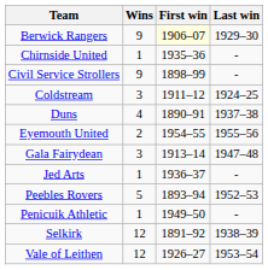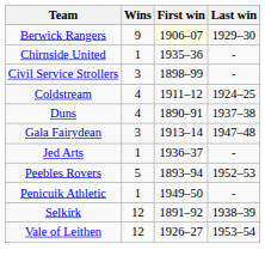 <table class="wikitable sortable" style="font-size:100%; text-align:center">
 <tr>
 <th>Team</th>
 <th>Wins</th>
 <th>First win</th>
 <th>Last win</th>
 </tr>
 <tr>
 <td><a href='#'>Berwick Rangers</a></td>
 <td>9</td>
 <td style="background: lightyellow;">1906–07</td>
 <td>1929–30</td>
 </tr>
 <tr>
 <td><a href='#'>Chirnside United</a></td>
 <td>1</td>
 <td>1935–36</td>
 <td>-</td>
 </tr>
 <tr>
 <td><a href='#'>Civil Service Strollers</a></td>
-<td>9</td>
+<td>3</td>
 <td>1898–99</td>
 <td>-</td>
 </tr>
 <tr>
 <td><a href='#'>Coldstream</a></td>
-<td>3</td>
+<td>4</td>
 <td>1911–12</td>
 <td>1924–25</td>
 </tr>
 <tr>
 <td><a href='#'>Duns</a></td>
 <td>4</td>
 <td>1890–91</td>
 <td>1937–38</td>
-</tr>
-<tr>
-<td><a href='#'>Eyemouth United</a></td>
-<td>2</td>
-<td>1954–55</td>
-<td>1955–56</td>
 </tr>
 <tr>
 <td><a href='#'>Gala Fairydean</a></td>
 <td>3</td>
 <td>1913–14</td>
 <td>1947–48</td>
 </tr>
 <tr>
 <td><a href='#'>Jed Arts</a></td>
 <td>1</td>
 <td>1936–37</td>
 <td>-</td>
 </tr>
 <tr>
 <td><a href='#'>Peebles Rovers</a></td>
 <td>5</td>
 <td>1893–94</td>
 <td>1952–53</td>
 </tr>
 <tr>
 <td><a href='#'>Penicuik Athletic</a></td>
 <td>1</td>
 <td>1949–50</td>
 <td>-</td>
 </tr>
 <tr>
 <td><a href='#'>Selkirk</a></td>
 <td>12</td>
 <td>1891–92</td>
 <td>1938–39</td>
 </tr>
 <tr>
 <td><a href='#'>Vale of Leithen</a></td>
 <td>12</td>
 <td>1926–27</td>
 <td>1953–54</td>
 </tr>
 </table>
